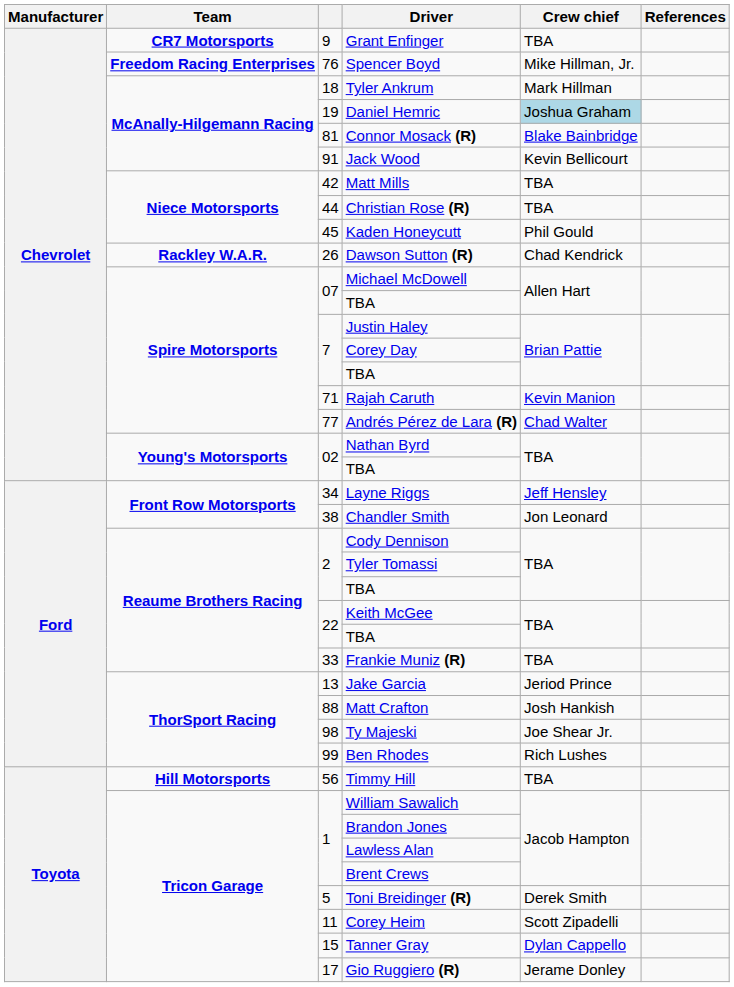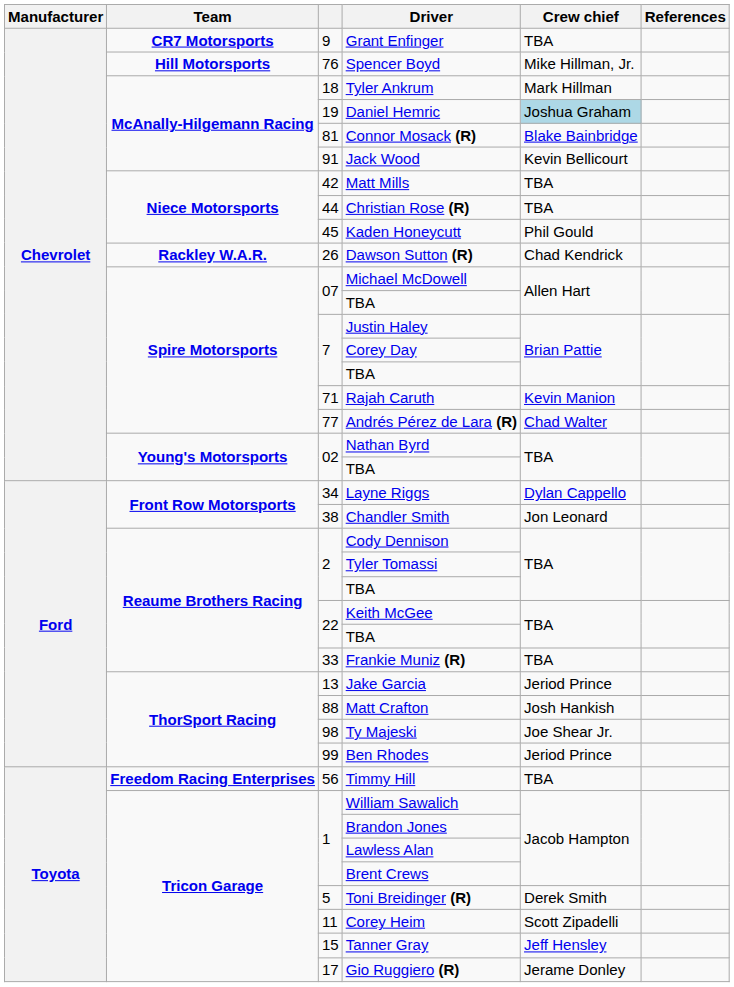 <table class="wikitable" style="font-size: 95%;">
 <tr>
 <th>Manufacturer</th>
 <th>Team</th>
 <th></th>
 <th>Driver</th>
 <th>Crew chief</th>
 <th>References</th>
 </tr>
 <tr>
 <th rowspan="19"><a href='#'>Chevrolet</a></th>
 <td style="text-align:center;"><strong><a href='#'>CR7 Motorsports</a></strong></td>
 <td>9</td>
 <td><a href='#'>Grant Enfinger</a></td>
 <td>TBA</td>
 <td></td>
 </tr>
 <tr>
-<td style="text-align:center;"><strong><a href='#'>Freedom Racing Enterprises</a></strong></td>
+<td style="text-align:center;"><strong><a href='#'>Hill Motorsports</a></strong></td>
 <td>76</td>
 <td><a href='#'>Spencer Boyd</a></td>
 <td>Mike Hillman, Jr.</td>
 <td></td>
 </tr>
 <tr>
 <td rowspan=4 style="text-align:center;"><strong><a href='#'>McAnally-Hilgemann Racing</a></strong></td>
 <td>18</td>
 <td><a href='#'>Tyler Ankrum</a></td>
 <td>Mark Hillman</td>
 <td></td>
 </tr>
 <tr>
 <td>19</td>
 <td><a href='#'>Daniel Hemric</a></td>
 <td style="background: lightblue;">Joshua Graham</td>
 <td></td>
 </tr>
 <tr>
 <td>81</td>
 <td><a href='#'>Connor Mosack</a> <strong>(R)</strong></td>
 <td><a href='#'>Blake Bainbridge</a></td>
 <td></td>
 </tr>
 <tr>
 <td>91</td>
 <td><a href='#'>Jack Wood</a></td>
 <td>Kevin Bellicourt</td>
 <td></td>
 </tr>
 <tr>
 <td rowspan="3" style="text-align:center;"><strong><a href='#'>Niece Motorsports</a></strong></td>
 <td>42</td>
 <td><a href='#'>Matt Mills</a></td>
 <td>TBA</td>
 <td></td>
 </tr>
 <tr>
 <td>44</td>
 <td><a href='#'>Christian Rose</a> <strong>(R)</strong></td>
 <td>TBA</td>
 <td></td>
 </tr>
 <tr>
 <td>45</td>
 <td><a href='#'>Kaden Honeycutt</a></td>
 <td>Phil Gould</td>
 <td></td>
 </tr>
 <tr>
 <td style="text-align:center;"><strong><a href='#'>Rackley W.A.R.</a></strong></td>
 <td>26</td>
 <td><a href='#'>Dawson Sutton</a> <strong>(R)</strong></td>
 <td>Chad Kendrick</td>
 <td></td>
 </tr>
 <tr>
 <td rowspan="7" style="text-align:center;"><strong><a href='#'>Spire Motorsports</a></strong></td>
 <td rowspan="2">07</td>
 <td><a href='#'>Michael McDowell</a> <small></small></td>
 <td rowspan="2">Allen Hart</td>
 <td rowspan="2"></td>
 </tr>
 <tr>
 <td>TBA <small></small></td>
 </tr>
 <tr>
 <td rowspan="3">7</td>
 <td><a href='#'>Justin Haley</a> <small></small></td>
 <td rowspan="3"><a href='#'>Brian Pattie</a></td>
 <td rowspan="3"></td>
 </tr>
 <tr>
 <td><a href='#'>Corey Day</a> <small></small></td>
 </tr>
 <tr>
 <td>TBA <small></small></td>
 </tr>
 <tr>
 <td>71</td>
 <td><a href='#'>Rajah Caruth</a></td>
 <td><a href='#'>Kevin Manion</a></td>
 <td></td>
 </tr>
 <tr>
 <td>77</td>
 <td><a href='#'>Andrés Pérez de Lara</a> <strong>(R)</strong></td>
 <td><a href='#'>Chad Walter</a></td>
 <td></td>
 </tr>
 <tr>
 <td rowspan="2" style="text-align:center;"><strong><a href='#'>Young's Motorsports</a></strong></td>
 <td rowspan="2">02</td>
 <td><a href='#'>Nathan Byrd</a> <small></small></td>
 <td rowspan="2">TBA</td>
 <td rowspan="2"></td>
 </tr>
 <tr>
 <td>TBA <small></small></td>
 </tr>
 <tr>
 <th rowspan="12"><a href='#'>Ford</a></th>
 <td rowspan="2" style="text-align:center;"><strong><a href='#'>Front Row Motorsports</a></strong></td>
 <td>34</td>
 <td><a href='#'>Layne Riggs</a></td>
-<td><a href='#'>Jeff Hensley</a></td>
+<td><a href='#'>Dylan Cappello</a></td>
 <td></td>
 </tr>
 <tr>
 <td>38</td>
 <td><a href='#'>Chandler Smith</a></td>
 <td>Jon Leonard</td>
 <td></td>
 </tr>
 <tr>
 <td rowspan="6" style="text-align:center;"><strong><a href='#'>Reaume Brothers Racing</a></strong></td>
 <td rowspan=3>2</td>
 <td><a href='#'>Cody Dennison</a> <small></small></td>
 <td rowspan=3>TBA</td>
 <td rowspan=3></td>
 </tr>
 <tr>
 <td><a href='#'>Tyler Tomassi</a> <small></small></td>
 </tr>
 <tr>
 <td>TBA <small></small></td>
 </tr>
 <tr>
 <td rowspan=2>22</td>
 <td><a href='#'>Keith McGee</a> <small></small></td>
 <td rowspan=2>TBA</td>
 <td rowspan=2></td>
 </tr>
 <tr>
 <td>TBA <small></small></td>
 </tr>
 <tr>
 <td>33</td>
 <td><a href='#'>Frankie Muniz</a> <strong>(R)</strong></td>
 <td>TBA</td>
 <td></td>
 </tr>
 <tr>
 <td rowspan="4" style="text-align:center;"><strong><a href='#'>ThorSport Racing</a></strong></td>
 <td>13</td>
 <td><a href='#'>Jake Garcia</a></td>
 <td>Jeriod Prince</td>
 <td></td>
 </tr>
 <tr>
 <td>88</td>
 <td><a href='#'>Matt Crafton</a></td>
 <td>Josh Hankish</td>
 <td></td>
 </tr>
 <tr>
 <td>98</td>
 <td><a href='#'>Ty Majeski</a></td>
 <td>Joe Shear Jr.</td>
 <td></td>
 </tr>
 <tr>
 <td>99</td>
 <td><a href='#'>Ben Rhodes</a></td>
-<td>Rich Lushes</td>
+<td>Jeriod Prince</td>
 <td></td>
 </tr>
 <tr>
 <th rowspan=9><a href='#'>Toyota</a></th>
-<td style="text-align:center;"><strong><a href='#'>Hill Motorsports</a></strong></td>
+<td style="text-align:center;"><strong><a href='#'>Freedom Racing Enterprises</a></strong></td>
 <td>56</td>
 <td><a href='#'>Timmy Hill</a></td>
 <td>TBA</td>
 <td></td>
 </tr>
 <tr>
 <td rowspan=8 style="text-align:center;"><strong><a href='#'>Tricon Garage</a></strong></td>
 <td rowspan=4>1</td>
 <td><a href='#'>William Sawalich</a> <small></small></td>
 <td rowspan=4>Jacob Hampton</td>
 <td rowspan=4></td>
 </tr>
 <tr>
 <td><a href='#'>Brandon Jones</a> <small></small></td>
 </tr>
 <tr>
 <td><a href='#'>Lawless Alan</a> <small></small></td>
 </tr>
 <tr>
 <td><a href='#'>Brent Crews</a> <small></small></td>
 </tr>
 <tr>
 <td>5</td>
 <td><a href='#'>Toni Breidinger</a> <strong>(R)</strong></td>
 <td>Derek Smith</td>
 <td></td>
 </tr>
 <tr>
 <td>11</td>
 <td><a href='#'>Corey Heim</a></td>
 <td>Scott Zipadelli</td>
 <td></td>
 </tr>
 <tr>
 <td>15</td>
 <td><a href='#'>Tanner Gray</a></td>
-<td><a href='#'>Dylan Cappello</a></td>
+<td><a href='#'>Jeff Hensley</a></td>
 <td></td>
 </tr>
 <tr>
 <td>17</td>
 <td><a href='#'>Gio Ruggiero</a> <strong>(R)</strong></td>
 <td>Jerame Donley</td>
 <td></td>
 </tr>
 </table>
